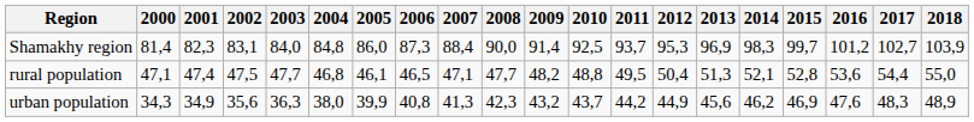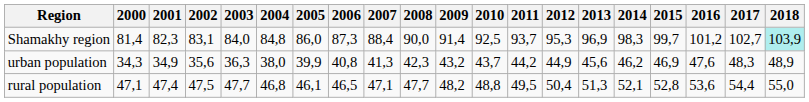 <table class="wikitable">
 <tr>
 <th>Region</th>
 <th>2000</th>
 <th>2001</th>
 <th>2002</th>
 <th>2003</th>
 <th>2004</th>
 <th>2005</th>
 <th>2006</th>
 <th>2007</th>
 <th>2008</th>
 <th>2009</th>
 <th>2010</th>
 <th>2011</th>
 <th>2012</th>
 <th>2013</th>
 <th>2014</th>
 <th>2015</th>
 <th>2016</th>
 <th>2017</th>
 <th>2018</th>
 </tr>
 <tr>
 <td>Shamakhy region</td>
 <td>81,4</td>
 <td>82,3</td>
 <td>83,1</td>
 <td>84,0</td>
 <td>84,8</td>
 <td>86,0</td>
 <td>87,3</td>
 <td>88,4</td>
 <td>90,0</td>
 <td>91,4</td>
 <td>92,5</td>
 <td>93,7</td>
 <td>95,3</td>
 <td>96,9</td>
 <td>98,3</td>
 <td>99,7</td>
 <td>101,2</td>
 <td>102,7</td>
-<td>103,9</td>
+<td style="background: paleturquoise;">103,9</td>
+</tr>
+<tr>
+<td>urban population</td>
+<td>34,3</td>
+<td>34,9</td>
+<td>35,6</td>
+<td>36,3</td>
+<td>38,0</td>
+<td>39,9</td>
+<td>40,8</td>
+<td>41,3</td>
+<td>42,3</td>
+<td>43,2</td>
+<td>43,7</td>
+<td>44,2</td>
+<td>44,9</td>
+<td>45,6</td>
+<td>46,2</td>
+<td>46,9</td>
+<td>47,6</td>
+<td>48,3</td>
+<td>48,9</td>
 </tr>
 <tr>
 <td>rural population</td>
 <td>47,1</td>
 <td>47,4</td>
 <td>47,5</td>
 <td>47,7</td>
 <td>46,8</td>
 <td>46,1</td>
 <td>46,5</td>
 <td>47,1</td>
 <td>47,7</td>
 <td>48,2</td>
 <td>48,8</td>
 <td>49,5</td>
 <td>50,4</td>
 <td>51,3</td>
 <td>52,1</td>
 <td>52,8</td>
 <td>53,6</td>
 <td>54,4</td>
 <td>55,0</td>
 </tr>
-<tr>
-<td>urban population</td>
-<td>34,3</td>
-<td>34,9</td>
-<td>35,6</td>
-<td>36,3</td>
-<td>38,0</td>
-<td>39,9</td>
-<td>40,8</td>
-<td>41,3</td>
-<td>42,3</td>
-<td>43,2</td>
-<td>43,7</td>
-<td>44,2</td>
-<td>44,9</td>
-<td>45,6</td>
-<td>46,2</td>
-<td>46,9</td>
-<td>47,6</td>
-<td>48,3</td>
-<td>48,9</td>
-</tr>
 </table>
